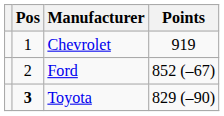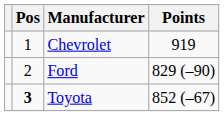 <table class="wikitable" style="font-size: 95%;">
 <tr>
 <th></th>
 <th>Pos</th>
 <th>Manufacturer</th>
 <th>Points</th>
 </tr>
 <tr>
 <td align="left"></td>
 <td style="text-align:center;">1</td>
 <td><a href='#'>Chevrolet</a></td>
 <td style="text-align:center;">919</td>
 </tr>
 <tr>
 <td align="left"></td>
 <td style="text-align:center;">2</td>
 <td><a href='#'>Ford</a></td>
-<td style="text-align:center;">852 (–67)</td>
+<td style="text-align:center;">829 (–90)</td>
 </tr>
 <tr>
 <td align="left"></td>
 <td style="text-align:center;"><strong>3</strong></td>
 <td><a href='#'>Toyota</a></td>
-<td style="text-align:center;">829 (–90)</td>
+<td style="text-align:center;">852 (–67)</td>
 </tr>
 <tr class="sortbottom">
 </tr>
 </table>
